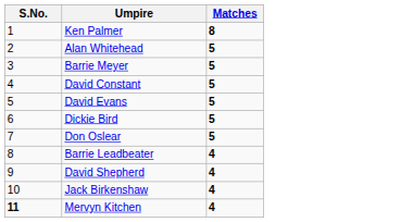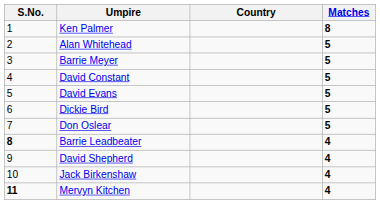 <table class="wikitable">
 <tr>
 <th width=75px>S.No.</th>
 <th width=200px>Umpire</th>
+<th width=200px>Country</th>
 <th width=75px><a href='#'>Matches</a></th>
 </tr>
 <tr>
 <td>1</td>
 <td><a href='#'>Ken Palmer</a></td>
+<td></td>
 <td><strong>8</strong></td>
 </tr>
 <tr>
 <td>2</td>
 <td><a href='#'>Alan Whitehead</a></td>
+<td></td>
 <td><strong>5</strong></td>
 </tr>
 <tr>
 <td>3</td>
 <td><a href='#'>Barrie Meyer</a></td>
+<td></td>
 <td><strong>5</strong></td>
 </tr>
 <tr>
 <td>4</td>
 <td><a href='#'>David Constant</a></td>
+<td></td>
 <td><strong>5</strong></td>
 </tr>
 <tr>
 <td>5</td>
 <td><a href='#'>David Evans</a></td>
+<td></td>
 <td><strong>5</strong></td>
 </tr>
 <tr>
 <td>6</td>
 <td><a href='#'>Dickie Bird</a></td>
+<td></td>
 <td><strong>5</strong></td>
 </tr>
 <tr>
 <td>7</td>
 <td><a href='#'>Don Oslear</a></td>
+<td></td>
 <td><strong>5</strong></td>
 </tr>
 <tr>
-<td>8</td>
+<td><strong>8</strong></td>
 <td><a href='#'>Barrie Leadbeater</a></td>
+<td></td>
 <td><strong>4</strong></td>
 </tr>
 <tr>
 <td>9</td>
 <td><a href='#'>David Shepherd</a></td>
+<td></td>
 <td><strong>4</strong></td>
 </tr>
 <tr>
 <td>10</td>
 <td><a href='#'>Jack Birkenshaw</a></td>
+<td></td>
 <td><strong>4</strong></td>
 </tr>
 <tr>
 <td><strong>11</strong></td>
 <td><a href='#'>Mervyn Kitchen</a></td>
+<td></td>
 <td><strong>4</strong></td>
 </tr>
 </table>
